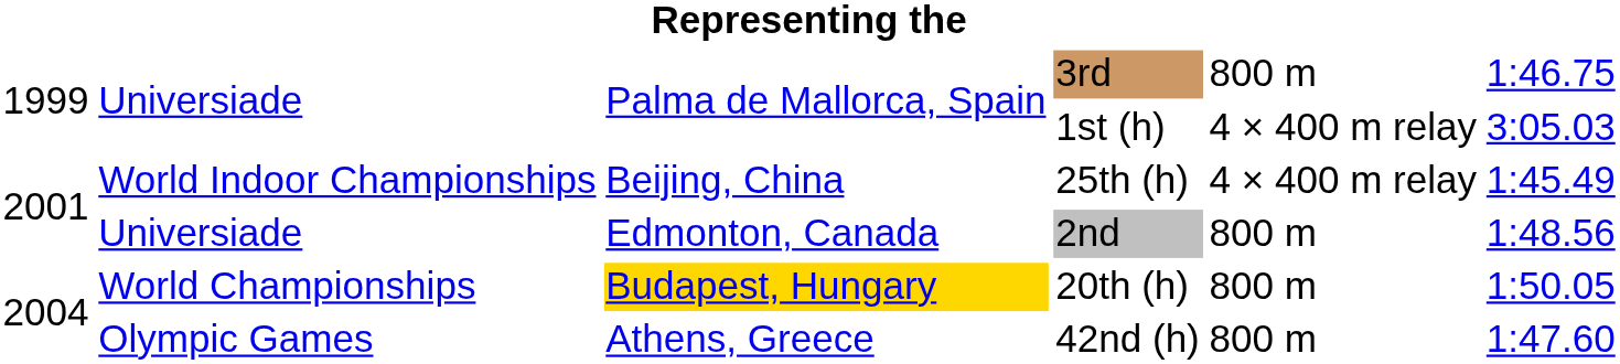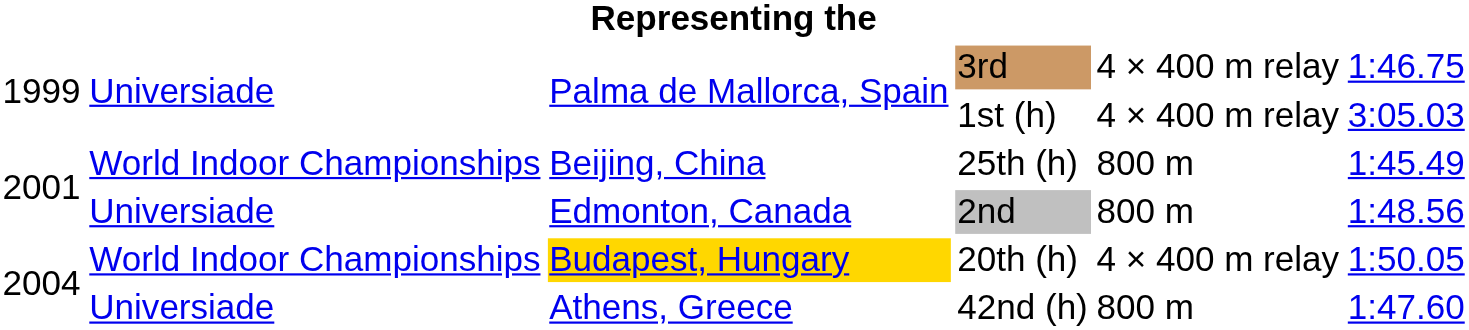 <table>
 <tr>
 <th colspan="6">Representing the </th>
 </tr>
 <tr>
 <td rowspan=2>1999</td>
 <td rowspan=2><a href='#'>Universiade</a></td>
 <td rowspan=2><a href='#'>Palma de Mallorca, Spain</a></td>
 <td bgcolor=cc9966>3rd</td>
-<td>800 m</td>
+<td>4 × 400 m relay</td>
 <td><a href='#'>1:46.75</a></td>
 </tr>
 <tr>
 <td>1st (h)</td>
 <td>4 × 400 m relay</td>
 <td><a href='#'>3:05.03</a></td>
 </tr>
 <tr>
 <td rowspan=2>2001</td>
 <td><a href='#'>World Indoor Championships</a></td>
 <td><a href='#'>Beijing, China</a></td>
 <td>25th (h)</td>
-<td>4 × 400 m relay</td>
+<td>800 m</td>
 <td><a href='#'>1:45.49</a></td>
 </tr>
 <tr>
 <td><a href='#'>Universiade</a></td>
 <td><a href='#'>Edmonton, Canada</a></td>
 <td bgcolor=silver>2nd</td>
 <td>800 m</td>
 <td><a href='#'>1:48.56</a></td>
 </tr>
 <tr>
 <td rowspan=2>2004</td>
-<td><a href='#'>World Championships</a></td>
+<td><a href='#'>World Indoor Championships</a></td>
 <td style="background: gold;"><a href='#'>Budapest, Hungary</a></td>
 <td>20th (h)</td>
-<td>800 m</td>
+<td>4 × 400 m relay</td>
 <td><a href='#'>1:50.05</a></td>
 </tr>
 <tr>
-<td><a href='#'>Olympic Games</a></td>
+<td><a href='#'>Universiade</a></td>
 <td><a href='#'>Athens, Greece</a></td>
 <td>42nd (h)</td>
 <td>800 m</td>
 <td><a href='#'>1:47.60</a></td>
 </tr>
 </table>
